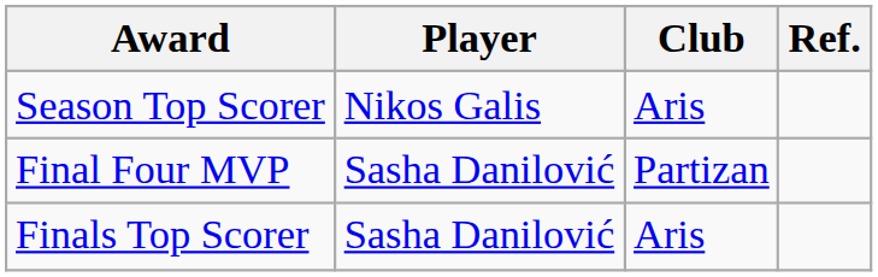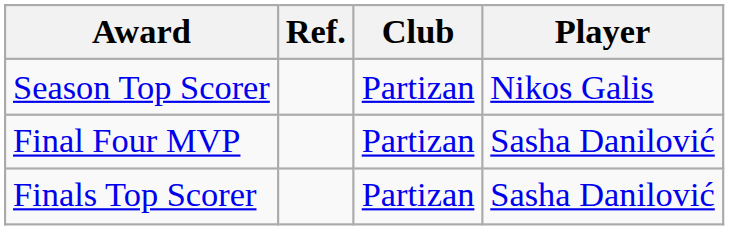 <table class="wikitable sortable">
 <tr>
 <th>Award</th>
+<th>Ref.</th>
+<th>Club</th>
 <th>Player</th>
-<th>Club</th>
-<th>Ref.</th>
 </tr>
 <tr>
 <td><a href='#'>Season Top Scorer</a></td>
+<td></td>
+<td> <a href='#'>Partizan</a></td>
 <td> <a href='#'>Nikos Galis</a></td>
-<td> <a href='#'>Aris</a></td>
-<td></td>
 </tr>
 <tr>
 <td><a href='#'>Final Four MVP</a></td>
+<td></td>
+<td> <a href='#'>Partizan</a></td>
 <td> <a href='#'>Sasha Danilović</a></td>
-<td> <a href='#'>Partizan</a></td>
-<td></td>
 </tr>
 <tr>
 <td><a href='#'>Finals Top Scorer</a></td>
+<td></td>
+<td> <a href='#'>Partizan</a></td>
 <td> <a href='#'>Sasha Danilović</a></td>
-<td> <a href='#'>Aris</a></td>
-<td></td>
 </tr>
 </table>
